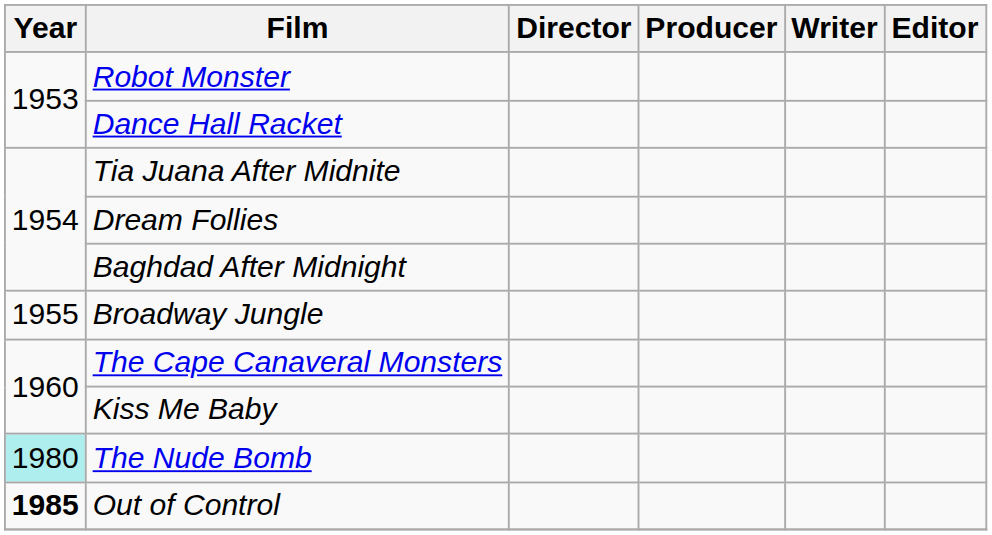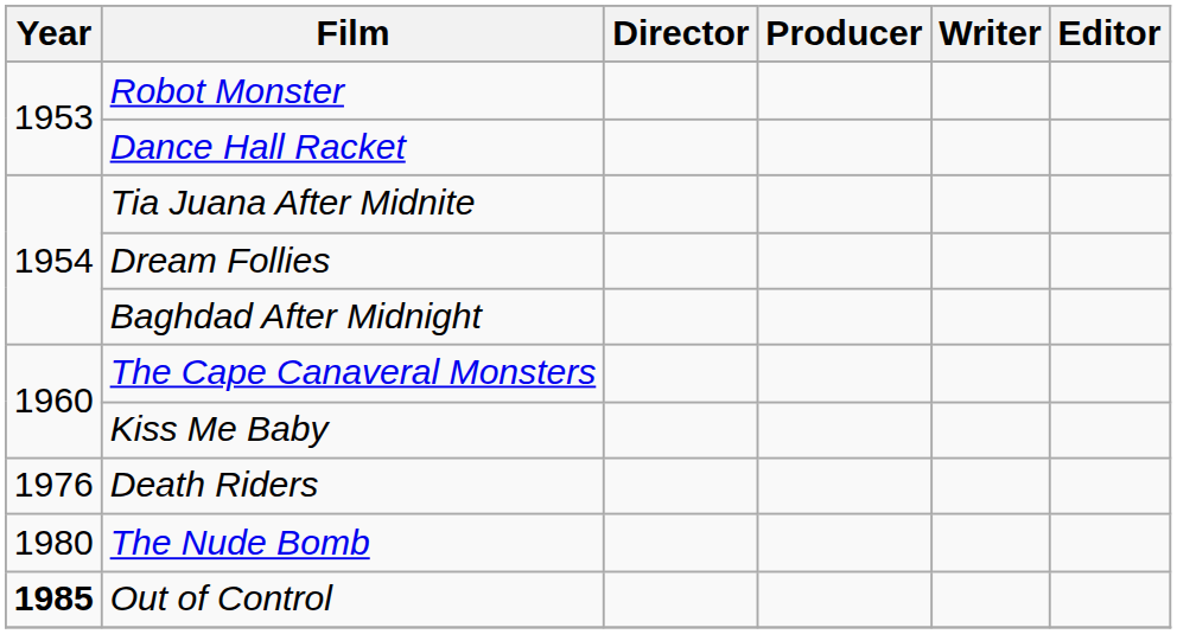 <table class="wikitable">
 <tr>
 <th>Year</th>
 <th>Film</th>
 <th>Director</th>
 <th>Producer</th>
 <th>Writer</th>
 <th>Editor</th>
 </tr>
 <tr>
 <td rowspan=2>1953</td>
 <td><em><a href='#'>Robot Monster</a></em></td>
 <td></td>
 <td></td>
 <td></td>
 <td></td>
 </tr>
 <tr>
 <td><em><a href='#'>Dance Hall Racket</a></em></td>
 <td></td>
 <td></td>
 <td></td>
 <td></td>
 </tr>
 <tr>
 <td rowspan=3>1954</td>
 <td><em>Tia Juana After Midnite</em></td>
 <td></td>
 <td></td>
 <td></td>
 <td></td>
 </tr>
 <tr>
 <td><em>Dream Follies</em></td>
 <td></td>
 <td></td>
 <td></td>
 <td></td>
 </tr>
 <tr>
 <td><em>Baghdad After Midnight</em></td>
 <td></td>
 <td></td>
 <td></td>
 <td></td>
 </tr>
 <tr>
-<td>1955</td>
-<td><em>Broadway Jungle</em></td>
-<td></td>
-<td></td>
-<td></td>
-<td></td>
-</tr>
-<tr>
 <td rowspan=2>1960</td>
 <td><em><a href='#'>The Cape Canaveral Monsters</a></em></td>
 <td></td>
 <td></td>
 <td></td>
 <td></td>
 </tr>
 <tr>
 <td><em>Kiss Me Baby</em></td>
 <td></td>
 <td></td>
 <td></td>
 <td></td>
 </tr>
 <tr>
-<td style="background: paleturquoise;">1980</td>
+<td>1976</td>
+<td><em>Death Riders</em></td>
+<td></td>
+<td></td>
+<td></td>
+<td></td>
+</tr>
+<tr>
+<td>1980</td>
 <td><em><a href='#'>The Nude Bomb</a></em></td>
 <td></td>
 <td></td>
 <td></td>
 <td></td>
 </tr>
 <tr>
 <td><strong>1985</strong></td>
 <td><em>Out of Control</em></td>
 <td></td>
 <td></td>
 <td></td>
 <td></td>
 </tr>
 <tr>
 </tr>
 </table>
